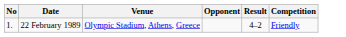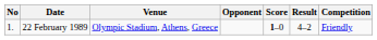 <table class="wikitable" style="font-size:85%;">
 <tr>
 <th>No</th>
 <th>Date</th>
 <th>Venue</th>
 <th>Opponent</th>
+<th>Score</th>
 <th>Result</th>
 <th>Competition</th>
 </tr>
 <tr>
 <td>1.</td>
 <td>22 February 1989</td>
 <td><a href='#'>Olympic Stadium</a>, <a href='#'>Athens</a>, <a href='#'>Greece</a></td>
 <td></td>
+<td align=center><strong>1</strong>–0</td>
 <td align=center>4–2</td>
 <td><a href='#'>Friendly</a></td>
 </tr>
 </table>
